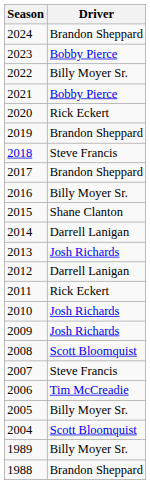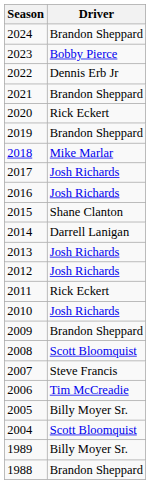 <table class="wikitable">
 <tr>
 <th>Season</th>
 <th>Driver</th>
 </tr>
 <tr>
 <td>2024</td>
 <td>Brandon Sheppard</td>
 </tr>
 <tr>
 <td>2023</td>
 <td><a href='#'>Bobby Pierce</a></td>
 </tr>
 <tr>
 <td>2022</td>
-<td>Billy Moyer Sr.</td>
+<td>Dennis Erb Jr</td>
 </tr>
 <tr>
 <td>2021</td>
-<td><a href='#'>Bobby Pierce</a></td>
+<td>Brandon Sheppard</td>
 </tr>
 <tr>
 <td>2020</td>
 <td>Rick Eckert</td>
 </tr>
 <tr>
 <td>2019</td>
 <td>Brandon Sheppard</td>
 </tr>
 <tr>
 <td><a href='#'>2018</a></td>
-<td>Steve Francis</td>
+<td><a href='#'>Mike Marlar</a></td>
 </tr>
 <tr>
 <td>2017</td>
-<td>Brandon Sheppard</td>
+<td><a href='#'>Josh Richards</a></td>
 </tr>
 <tr>
 <td>2016</td>
-<td>Billy Moyer Sr.</td>
+<td><a href='#'>Josh Richards</a></td>
 </tr>
 <tr>
 <td>2015</td>
 <td>Shane Clanton</td>
 </tr>
 <tr>
 <td>2014</td>
 <td>Darrell Lanigan</td>
 </tr>
 <tr>
 <td>2013</td>
 <td><a href='#'>Josh Richards</a></td>
 </tr>
 <tr>
 <td>2012</td>
-<td>Darrell Lanigan</td>
+<td><a href='#'>Josh Richards</a></td>
 </tr>
 <tr>
 <td>2011</td>
 <td>Rick Eckert</td>
 </tr>
 <tr>
 <td>2010</td>
 <td><a href='#'>Josh Richards</a></td>
 </tr>
 <tr>
 <td>2009</td>
-<td><a href='#'>Josh Richards</a></td>
+<td>Brandon Sheppard</td>
 </tr>
 <tr>
 <td>2008</td>
 <td><a href='#'>Scott Bloomquist</a></td>
 </tr>
 <tr>
 <td>2007</td>
 <td>Steve Francis</td>
 </tr>
 <tr>
 <td>2006</td>
 <td><a href='#'>Tim McCreadie</a></td>
 </tr>
 <tr>
 <td>2005</td>
 <td>Billy Moyer Sr.</td>
 </tr>
 <tr>
 <td>2004</td>
 <td><a href='#'>Scott Bloomquist</a></td>
 </tr>
 <tr>
 <td>1989</td>
 <td>Billy Moyer Sr.</td>
 </tr>
 <tr>
 <td>1988</td>
 <td>Brandon Sheppard</td>
 </tr>
 </table>
